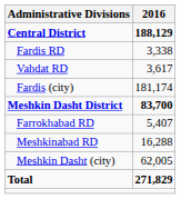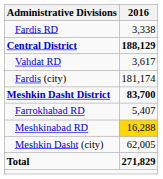 <table class="wikitable">
 <tr>
 <th>Administrative Divisions</th>
 <th>2016</th>
 </tr>
 <tr>
+<td style="padding-left: 1em;"><a href='#'>Fardis RD</a></td>
+<td style="text-align: right;">3,338</td>
+</tr>
+<tr>
 <td><strong><a href='#'>Central District</a></strong></td>
 <td style="text-align: right;"><strong>188,129</strong></td>
-</tr>
-<tr>
-<td style="padding-left: 1em;"><a href='#'>Fardis RD</a></td>
-<td style="text-align: right;">3,338</td>
 </tr>
 <tr>
 <td style="padding-left: 1em;"><a href='#'>Vahdat RD</a></td>
 <td style="text-align: right;">3,617</td>
 </tr>
 <tr>
 <td style="padding-left: 1em;"><a href='#'>Fardis</a> (city)</td>
 <td style="text-align: right;">181,174</td>
 </tr>
 <tr>
 <td><strong><a href='#'>Meshkin Dasht District</a></strong></td>
 <td style="text-align: right;"><strong>83,700</strong></td>
 </tr>
 <tr>
 <td style="padding-left: 1em;"><a href='#'>Farrokhabad RD</a></td>
 <td style="text-align: right;">5,407</td>
 </tr>
 <tr>
 <td style="padding-left: 1em;"><a href='#'>Meshkinabad RD</a></td>
-<td style="text-align: right;">16,288</td>
+<td style="background: gold; text-align: right;">16,288</td>
 </tr>
 <tr>
 <td style="padding-left: 1em;"><a href='#'>Meshkin Dasht</a> (city)</td>
 <td style="text-align: right;">62,005</td>
 </tr>
 <tr>
 <td><strong>Total</strong></td>
 <td style="text-align: right;"><strong>271,829</strong></td>
 </tr>
 <tr>
 <td colspan=2></td>
 </tr>
 </table>
